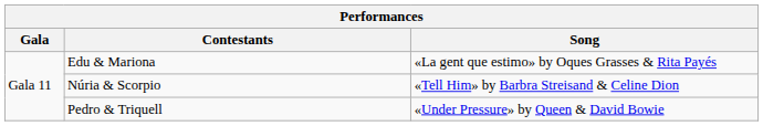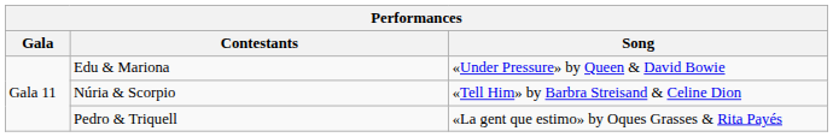 <table role="presentation" class="wikitable mw-collapsible mw-collapsed "style=font-size:90%; width:89%; text-align:center; margin-left: auto; margin-right: auto">
 <tr>
 <th colspan="3">Performances</th>
 </tr>
 <tr>
 <th style="width:7%">Gala</th>
 <th style="width:41%">Contestants</th>
 <th style="width:41%">Song</th>
 </tr>
 <tr>
 <td rowspan="3">Gala 11</td>
 <td>Edu & Mariona</td>
-<td>«La gent que estimo» by Oques Grasses & <a href='#'>Rita Payés</a></td>
+<td>«<a href='#'>Under Pressure</a>» by <a href='#'>Queen</a> & <a href='#'>David Bowie</a></td>
 </tr>
 <tr>
 <td>Núria & Scorpio</td>
 <td>«<a href='#'>Tell Him</a>» by <a href='#'>Barbra Streisand</a> & <a href='#'>Celine Dion</a></td>
 </tr>
 <tr>
 <td>Pedro & Triquell</td>
-<td>«<a href='#'>Under Pressure</a>» by <a href='#'>Queen</a> & <a href='#'>David Bowie</a></td>
+<td>«La gent que estimo» by Oques Grasses & <a href='#'>Rita Payés</a></td>
 </tr>
 </table>
